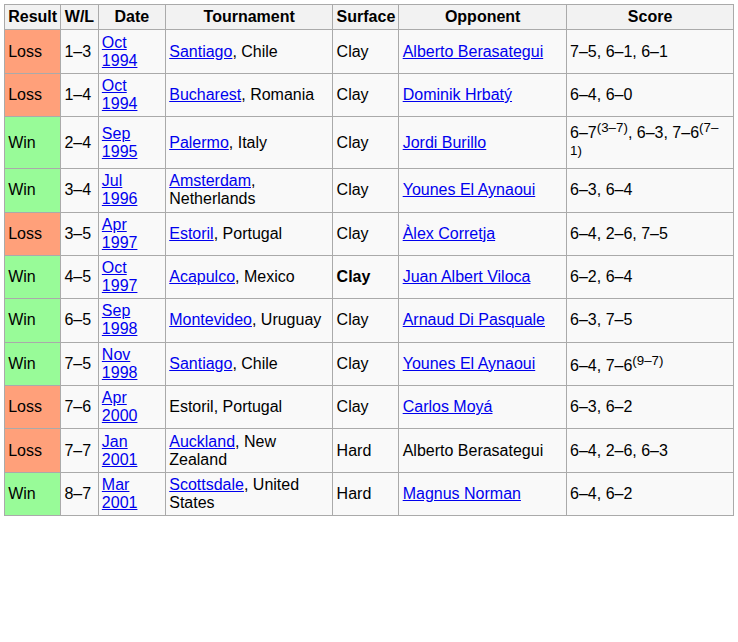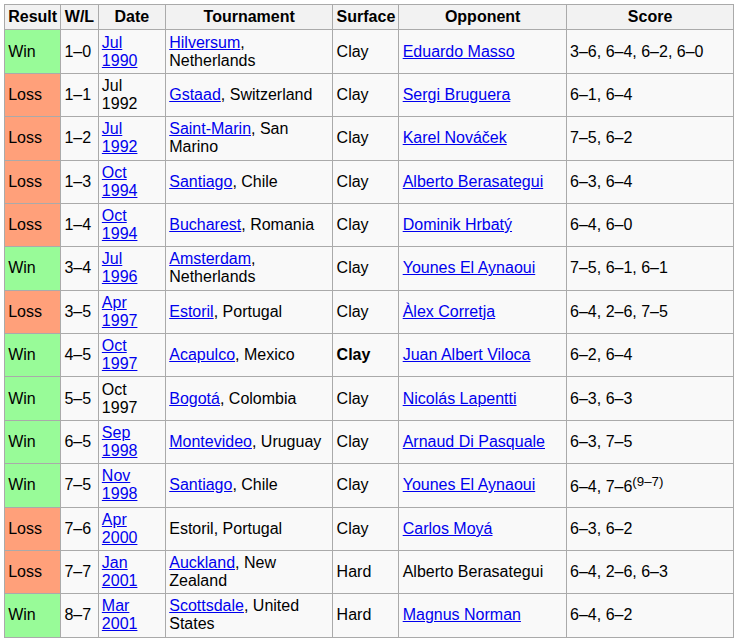 <table class="sortable wikitable">
 <tr>
 <th style="width:40px">Result</th>
 <th style="width:30px" class="unsortable">W/L</th>
 <th style="width:60px">Date</th>
 <th style="width:160px">Tournament</th>
 <th style="width:50px">Surface</th>
 <th style="width:160px">Opponent</th>
 <th style="width:160px" class="unsortable">Score</th>
 </tr>
 <tr>
+<td style="background:#98fb98;">Win</td>
+<td>1–0</td>
+<td><a href='#'>Jul 1990</a></td>
+<td><a href='#'>Hilversum</a>, Netherlands</td>
+<td>Clay</td>
+<td> <a href='#'>Eduardo Masso</a></td>
+<td>3–6, 6–4, 6–2, 6–0</td>
+</tr>
+<tr>
+<td style="background:#ffa07a;">Loss</td>
+<td>1–1</td>
+<td>Jul 1992</td>
+<td><a href='#'>Gstaad</a>, Switzerland</td>
+<td>Clay</td>
+<td> <a href='#'>Sergi Bruguera</a></td>
+<td>6–1, 6–4</td>
+</tr>
+<tr>
+<td style="background:#ffa07a;">Loss</td>
+<td>1–2</td>
+<td><a href='#'>Jul 1992</a></td>
+<td><a href='#'>Saint-Marin</a>, San Marino</td>
+<td>Clay</td>
+<td> <a href='#'>Karel Nováček</a></td>
+<td>7–5, 6–2</td>
+</tr>
+<tr>
 <td style="background:#ffa07a;">Loss</td>
 <td>1–3</td>
 <td><a href='#'>Oct 1994</a></td>
 <td><a href='#'>Santiago</a>, Chile</td>
 <td>Clay</td>
 <td> <a href='#'>Alberto Berasategui</a></td>
-<td>7–5, 6–1, 6–1</td>
+<td>6–3, 6–4</td>
 </tr>
 <tr>
 <td style="background:#ffa07a;">Loss</td>
 <td>1–4</td>
 <td><a href='#'>Oct 1994</a></td>
 <td><a href='#'>Bucharest</a>, Romania</td>
 <td>Clay</td>
 <td> <a href='#'>Dominik Hrbatý</a></td>
 <td>6–4, 6–0</td>
 </tr>
 <tr>
 <td style="background:#98fb98;">Win</td>
-<td>2–4</td>
-<td><a href='#'>Sep 1995</a></td>
-<td><a href='#'>Palermo</a>, Italy</td>
-<td>Clay</td>
-<td> <a href='#'>Jordi Burillo</a></td>
-<td>6–7<sup>(3–7)</sup>, 6–3, 7–6<sup>(7–1)</sup></td>
-</tr>
-<tr>
-<td style="background:#98fb98;">Win</td>
 <td>3–4</td>
 <td><a href='#'>Jul 1996</a></td>
 <td><a href='#'>Amsterdam</a>, Netherlands</td>
 <td>Clay</td>
 <td> <a href='#'>Younes El Aynaoui</a></td>
-<td>6–3, 6–4</td>
+<td>7–5, 6–1, 6–1</td>
 </tr>
 <tr>
 <td style="background:#ffa07a;">Loss</td>
 <td>3–5</td>
 <td><a href='#'>Apr 1997</a></td>
 <td><a href='#'>Estoril</a>, Portugal</td>
 <td>Clay</td>
 <td> <a href='#'>Àlex Corretja</a></td>
 <td>6–4, 2–6, 7–5</td>
 </tr>
 <tr>
 <td style="background:#98fb98;">Win</td>
 <td>4–5</td>
 <td><a href='#'>Oct 1997</a></td>
 <td><a href='#'>Acapulco</a>, Mexico</td>
 <td><strong>Clay</strong></td>
 <td> <a href='#'>Juan Albert Viloca</a></td>
 <td>6–2, 6–4</td>
+</tr>
+<tr>
+<td style="background:#98fb98;">Win</td>
+<td>5–5</td>
+<td>Oct 1997</td>
+<td><a href='#'>Bogotá</a>, Colombia</td>
+<td>Clay</td>
+<td> <a href='#'>Nicolás Lapentti</a></td>
+<td>6–3, 6–3</td>
 </tr>
 <tr>
 <td style="background:#98fb98;">Win</td>
 <td>6–5</td>
 <td><a href='#'>Sep 1998</a></td>
 <td><a href='#'>Montevideo</a>, Uruguay</td>
 <td>Clay</td>
 <td> <a href='#'>Arnaud Di Pasquale</a></td>
 <td>6–3, 7–5</td>
 </tr>
 <tr>
 <td style="background:#98fb98;">Win</td>
 <td>7–5</td>
 <td><a href='#'>Nov 1998</a></td>
 <td><a href='#'>Santiago</a>, Chile</td>
 <td>Clay</td>
 <td> <a href='#'>Younes El Aynaoui</a></td>
 <td>6–4, 7–6<sup>(9–7)</sup></td>
 </tr>
 <tr>
 <td style="background:#ffa07a;">Loss</td>
 <td>7–6</td>
 <td><a href='#'>Apr 2000</a></td>
 <td>Estoril, Portugal</td>
 <td>Clay</td>
 <td> <a href='#'>Carlos Moyá</a></td>
 <td>6–3, 6–2</td>
 </tr>
 <tr>
 <td style="background:#ffa07a;">Loss</td>
 <td>7–7</td>
 <td><a href='#'>Jan 2001</a></td>
 <td><a href='#'>Auckland</a>, New Zealand</td>
 <td>Hard</td>
 <td> Alberto Berasategui</td>
 <td>6–4, 2–6, 6–3</td>
 </tr>
 <tr>
 <td style="background:#98fb98;">Win</td>
 <td>8–7</td>
 <td><a href='#'>Mar 2001</a></td>
 <td><a href='#'>Scottsdale</a>, United States</td>
 <td>Hard</td>
 <td> <a href='#'>Magnus Norman</a></td>
 <td>6–4, 6–2</td>
 </tr>
 </table>
